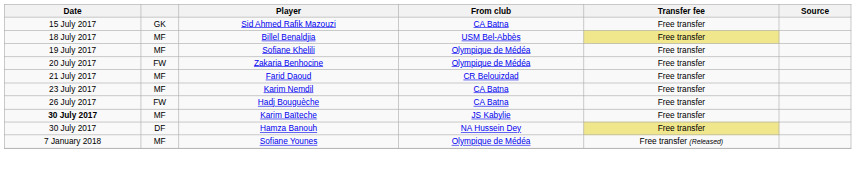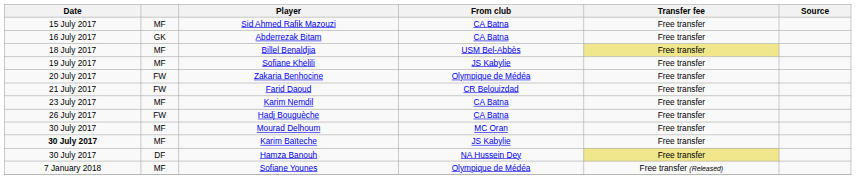 <table class="wikitable sortable" style="width:70%; text-align:center; font-size:85%; text-align:centre;">
 <tr>
 <th>Date</th>
 <th></th>
 <th>Player</th>
 <th>From club</th>
 <th>Transfer fee</th>
 <th>Source</th>
 </tr>
 <tr>
 <td>15 July 2017</td>
+<td>MF</td>
+<td> <a href='#'>Sid Ahmed Rafik Mazouzi</a></td>
+<td><a href='#'>CA Batna</a></td>
+<td>Free transfer</td>
+<td></td>
+</tr>
+<tr>
+<td>16 July 2017</td>
 <td>GK</td>
-<td> <a href='#'>Sid Ahmed Rafik Mazouzi</a></td>
+<td> <a href='#'>Abderrezak Bitam</a></td>
 <td><a href='#'>CA Batna</a></td>
 <td>Free transfer</td>
 <td></td>
 </tr>
 <tr>
 <td>18 July 2017</td>
 <td>MF</td>
 <td> <a href='#'>Billel Benaldjia</a></td>
 <td><a href='#'>USM Bel-Abbès</a></td>
 <td style="background: khaki;">Free transfer</td>
 <td></td>
 </tr>
 <tr>
 <td>19 July 2017</td>
 <td>MF</td>
 <td> <a href='#'>Sofiane Khelili</a></td>
-<td><a href='#'>Olympique de Médéa</a></td>
+<td><a href='#'>JS Kabylie</a></td>
 <td>Free transfer</td>
 <td></td>
 </tr>
 <tr>
 <td>20 July 2017</td>
 <td>FW</td>
 <td> <a href='#'>Zakaria Benhocine</a></td>
 <td><a href='#'>Olympique de Médéa</a></td>
 <td>Free transfer</td>
 <td></td>
 </tr>
 <tr>
 <td>21 July 2017</td>
-<td>MF</td>
+<td>FW</td>
 <td> <a href='#'>Farid Daoud</a></td>
 <td><a href='#'>CR Belouizdad</a></td>
 <td>Free transfer</td>
 <td></td>
 </tr>
 <tr>
 <td>23 July 2017</td>
 <td>MF</td>
 <td> <a href='#'>Karim Nemdil</a></td>
 <td><a href='#'>CA Batna</a></td>
 <td>Free transfer</td>
 <td></td>
 </tr>
 <tr>
 <td>26 July 2017</td>
 <td>FW</td>
 <td> <a href='#'>Hadj Bouguèche</a></td>
 <td><a href='#'>CA Batna</a></td>
+<td>Free transfer</td>
+<td></td>
+</tr>
+<tr>
+<td>30 July 2017</td>
+<td>MF</td>
+<td> <a href='#'>Mourad Delhoum</a></td>
+<td><a href='#'>MC Oran</a></td>
 <td>Free transfer</td>
 <td></td>
 </tr>
 <tr>
 <td><strong>30 July 2017</strong></td>
 <td>MF</td>
 <td> <a href='#'>Karim Baïteche</a></td>
 <td><a href='#'>JS Kabylie</a></td>
 <td>Free transfer</td>
 <td></td>
 </tr>
 <tr>
 <td>30 July 2017</td>
 <td>DF</td>
 <td> <a href='#'>Hamza Banouh</a></td>
 <td><a href='#'>NA Hussein Dey</a></td>
 <td style="background: khaki;">Free transfer</td>
 <td></td>
 </tr>
 <tr>
 <td>7 January 2018</td>
 <td>MF</td>
 <td> <a href='#'>Sofiane Younes</a></td>
 <td><a href='#'>Olympique de Médéa</a></td>
 <td>Free transfer <small><em>(Released)</em></small></td>
 <td></td>
 </tr>
 <tr>
 </tr>
 </table>
